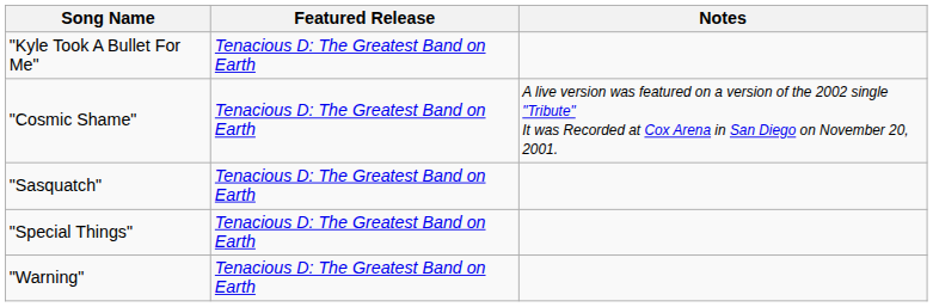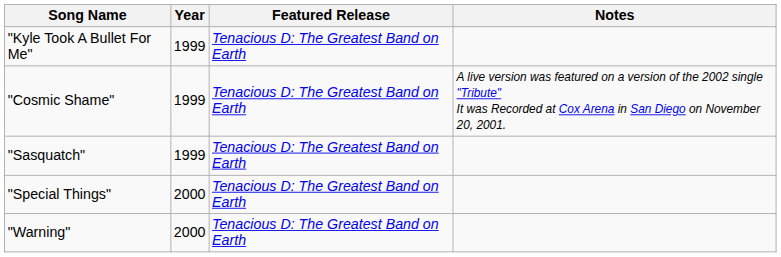 <table class="wikitable sortable">
 <tr>
 <th>Song Name</th>
+<th>Year</th>
 <th>Featured Release</th>
 <th>Notes</th>
 </tr>
 <tr>
 <td>"Kyle Took A Bullet For Me"</td>
+<td>1999</td>
 <td><em><a href='#'>Tenacious D: The Greatest Band on Earth</a></em></td>
 <td></td>
 </tr>
 <tr>
 <td>"Cosmic Shame"</td>
+<td>1999</td>
 <td><em><a href='#'>Tenacious D: The Greatest Band on Earth</a></em></td>
 <td><small><em>A live version was featured on a version of the 2002 single <a href='#'>"Tribute"</a></em></small><br><em><small>It was Recorded at <a href='#'>Cox Arena</a> in <a href='#'>San Diego</a> on November 20, 2001.</small></em></td>
 </tr>
 <tr>
 <td>"Sasquatch"</td>
+<td>1999</td>
 <td><em><a href='#'>Tenacious D: The Greatest Band on Earth</a></em></td>
 <td></td>
 </tr>
 <tr>
 <td>"Special Things"</td>
+<td>2000</td>
 <td><em><a href='#'>Tenacious D: The Greatest Band on Earth</a></em></td>
 <td></td>
 </tr>
 <tr>
 <td>"Warning"</td>
+<td>2000</td>
 <td><em><a href='#'>Tenacious D: The Greatest Band on Earth</a></em></td>
 <td></td>
 </tr>
 </table>
